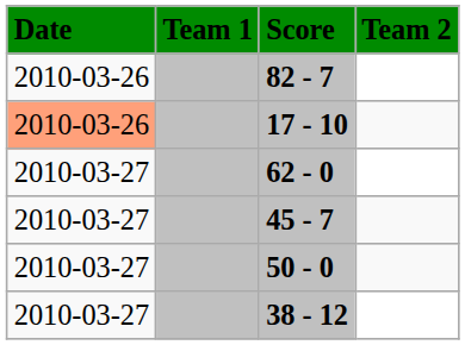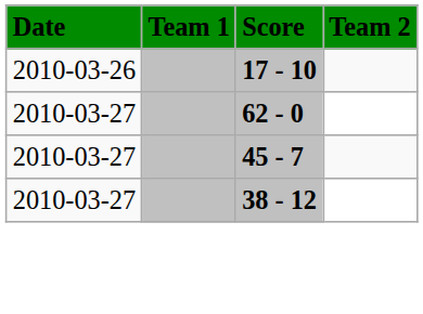 <table class="wikitable" style="margin:0.5em auto; font-size:95%">
 <tr bgcolor="#008B00">
 <td><strong>Date</strong></td>
 <td><strong>Team 1</strong></td>
 <td><strong>Score</strong></td>
 <td><strong>Team 2</strong></td>
 </tr>
 <tr>
 <td>2010-03-26</td>
-<td bgcolor="silver"></td>
-<td bgcolor="silver"><strong>82 - 7</strong></td>
-<td bgcolor="white"></td>
-</tr>
-<tr>
-<td style="background: lightsalmon;">2010-03-26</td>
 <td bgcolor="silver"></td>
 <td bgcolor="silver"><strong> 17 - 10 </strong></td>
 <td></td>
 </tr>
 <tr>
 <td>2010-03-27</td>
 <td bgcolor="silver"></td>
 <td bgcolor="silver"><strong> 62 - 0  </strong></td>
 <td bgcolor="white"></td>
 </tr>
 <tr>
 <td>2010-03-27</td>
 <td bgcolor="silver"></td>
 <td bgcolor="silver"><strong> 45 - 7 </strong></td>
 <td></td>
 </tr>
 <tr>
 <td>2010-03-27</td>
 <td bgcolor="silver"></td>
-<td bgcolor="silver"><strong> 50 - 0 </strong></td>
-<td></td>
-</tr>
-<tr>
-<td>2010-03-27</td>
-<td bgcolor="silver"></td>
 <td bgcolor="silver"><strong> 38 - 12  </strong></td>
 <td bgcolor="white"></td>
 </tr>
 </table>
